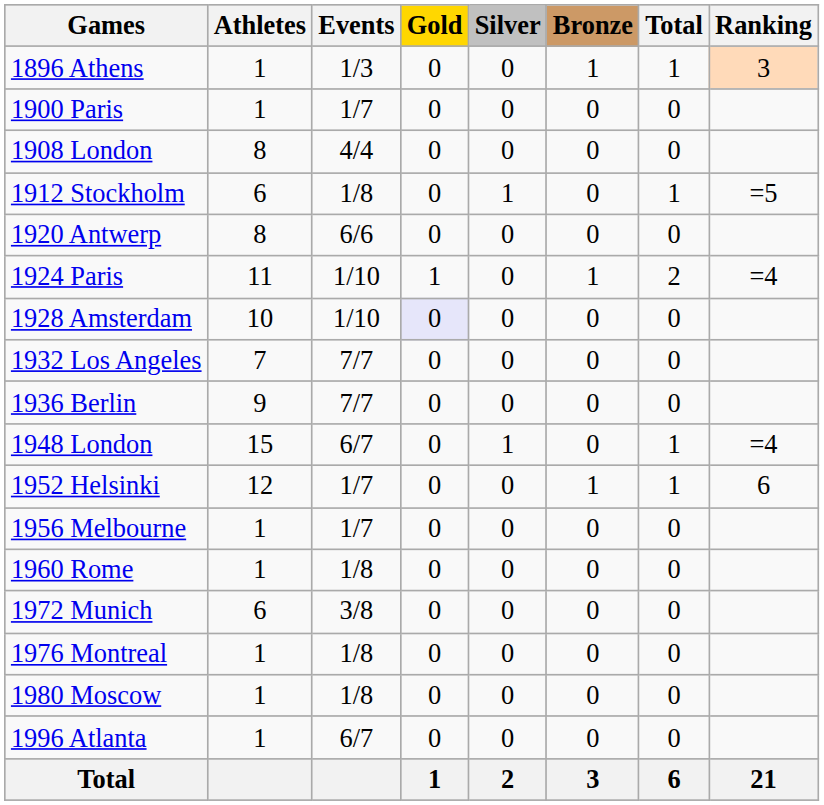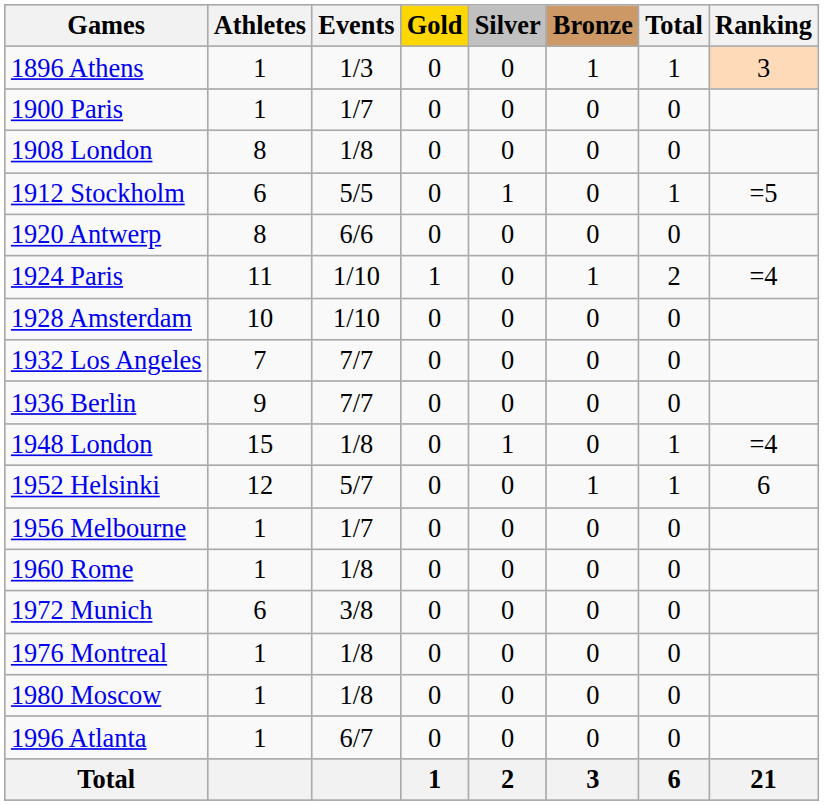 <table class="wikitable sortable" style="text-align:center">
 <tr>
 <th>Games</th>
 <th>Athletes</th>
 <th>Events</th>
 <th style="background-color:gold;">Gold</th>
 <th style="background-color:silver;">Silver</th>
 <th style="background-color:#c96;">Bronze</th>
 <th>Total</th>
 <th>Ranking</th>
 </tr>
 <tr>
 <td align=left><a href='#'>1896 Athens</a></td>
 <td>1</td>
 <td>1/3</td>
 <td>0</td>
 <td>0</td>
 <td>1</td>
 <td>1</td>
 <td bgcolor=ffdab9>3</td>
 </tr>
 <tr>
 <td align=left><a href='#'>1900 Paris</a></td>
 <td>1</td>
 <td>1/7</td>
 <td>0</td>
 <td>0</td>
 <td>0</td>
 <td>0</td>
 <td></td>
 </tr>
 <tr>
 <td align=left><a href='#'>1908 London</a></td>
 <td>8</td>
-<td>4/4</td>
+<td>1/8</td>
 <td>0</td>
 <td>0</td>
 <td>0</td>
 <td>0</td>
 <td></td>
 </tr>
 <tr>
 <td align=left><a href='#'>1912 Stockholm</a></td>
 <td>6</td>
-<td>1/8</td>
+<td>5/5</td>
 <td>0</td>
 <td>1</td>
 <td>0</td>
 <td>1</td>
 <td>=5</td>
 </tr>
 <tr>
 <td align=left><a href='#'>1920 Antwerp</a></td>
 <td>8</td>
 <td>6/6</td>
 <td>0</td>
 <td>0</td>
 <td>0</td>
 <td>0</td>
 <td></td>
 </tr>
 <tr>
 <td align=left><a href='#'>1924 Paris</a></td>
 <td>11</td>
 <td>1/10</td>
 <td>1</td>
 <td>0</td>
 <td>1</td>
 <td>2</td>
 <td>=4</td>
 </tr>
 <tr>
 <td align=left><a href='#'>1928 Amsterdam</a></td>
 <td>10</td>
 <td>1/10</td>
-<td style="background: lavender;">0</td>
+<td>0</td>
 <td>0</td>
 <td>0</td>
 <td>0</td>
 <td></td>
 </tr>
 <tr>
 <td align=left><a href='#'>1932 Los Angeles</a></td>
 <td>7</td>
 <td>7/7</td>
 <td>0</td>
 <td>0</td>
 <td>0</td>
 <td>0</td>
 <td></td>
 </tr>
 <tr>
 <td align=left><a href='#'>1936 Berlin</a></td>
 <td>9</td>
 <td>7/7</td>
 <td>0</td>
 <td>0</td>
 <td>0</td>
 <td>0</td>
 <td></td>
 </tr>
 <tr>
 <td align=left><a href='#'>1948 London</a></td>
 <td>15</td>
-<td>6/7</td>
+<td>1/8</td>
 <td>0</td>
 <td>1</td>
 <td>0</td>
 <td>1</td>
 <td>=4</td>
 </tr>
 <tr>
 <td align=left><a href='#'>1952 Helsinki</a></td>
 <td>12</td>
-<td>1/7</td>
+<td>5/7</td>
 <td>0</td>
 <td>0</td>
 <td>1</td>
 <td>1</td>
 <td>6</td>
 </tr>
 <tr>
 <td align=left><a href='#'>1956 Melbourne</a></td>
 <td>1</td>
 <td>1/7</td>
 <td>0</td>
 <td>0</td>
 <td>0</td>
 <td>0</td>
 <td></td>
 </tr>
 <tr>
 <td align=left><a href='#'>1960 Rome</a></td>
 <td>1</td>
 <td>1/8</td>
 <td>0</td>
 <td>0</td>
 <td>0</td>
 <td>0</td>
 <td></td>
 </tr>
 <tr>
 <td align=left><a href='#'>1972 Munich</a></td>
 <td>6</td>
 <td>3/8</td>
 <td>0</td>
 <td>0</td>
 <td>0</td>
 <td>0</td>
 <td></td>
 </tr>
 <tr>
 <td align=left><a href='#'>1976 Montreal</a></td>
 <td>1</td>
 <td>1/8</td>
 <td>0</td>
 <td>0</td>
 <td>0</td>
 <td>0</td>
 <td></td>
 </tr>
 <tr>
 <td align=left><a href='#'>1980 Moscow</a></td>
 <td>1</td>
 <td>1/8</td>
 <td>0</td>
 <td>0</td>
 <td>0</td>
 <td>0</td>
 <td></td>
 </tr>
 <tr>
 <td align=left><a href='#'>1996 Atlanta</a></td>
 <td>1</td>
 <td>6/7</td>
 <td>0</td>
 <td>0</td>
 <td>0</td>
 <td>0</td>
 <td></td>
 </tr>
 <tr>
 <th>Total</th>
 <th></th>
 <th></th>
 <th>1</th>
 <th>2</th>
 <th>3</th>
 <th>6</th>
 <th>21</th>
 </tr>
 </table>
